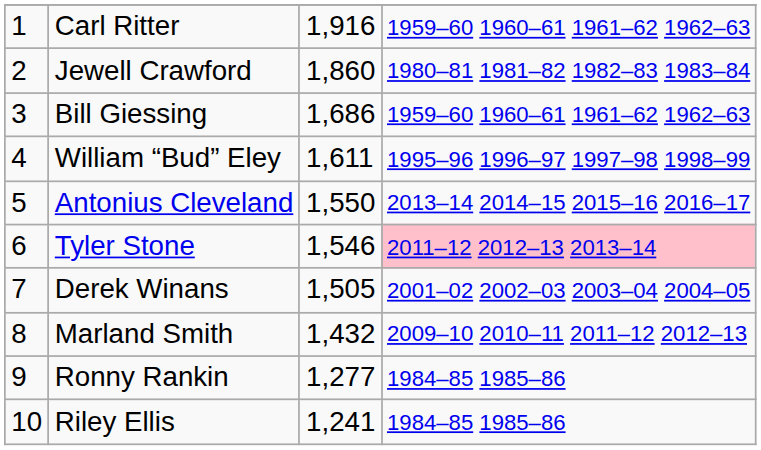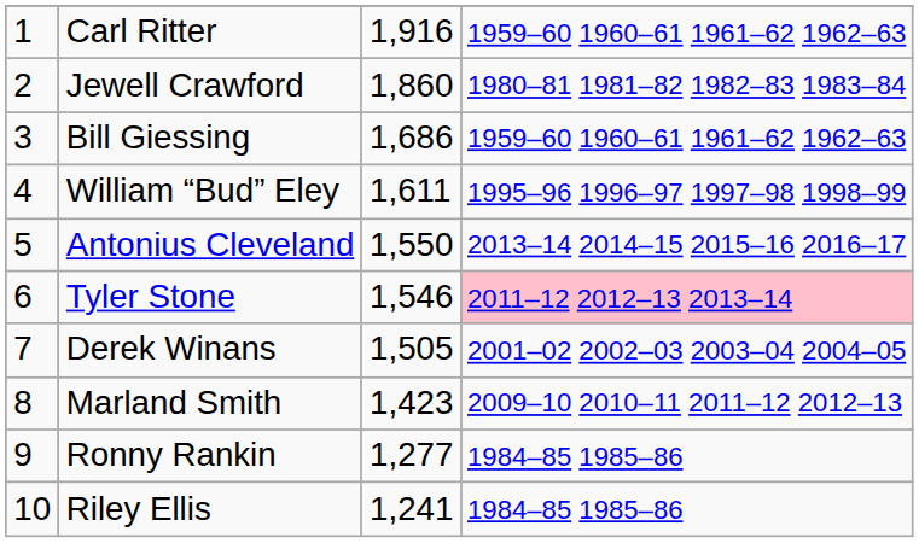 <table class="wikitable"92>
 <tr>
 </tr>
 <tr>
 <td>1</td>
 <td>Carl Ritter</td>
 <td>1,916</td>
 <td style="font-size:80%;"><a href='#'>1959–60</a> <a href='#'>1960–61</a> <a href='#'>1961–62</a> <a href='#'>1962–63</a></td>
 </tr>
 <tr>
 <td>2</td>
 <td>Jewell Crawford</td>
 <td>1,860</td>
 <td style="font-size:80%;"><a href='#'>1980–81</a> <a href='#'>1981–82</a> <a href='#'>1982–83</a> <a href='#'>1983–84</a></td>
 </tr>
 <tr>
 <td>3</td>
 <td>Bill Giessing</td>
 <td>1,686</td>
 <td style="font-size:80%;"><a href='#'>1959–60</a> <a href='#'>1960–61</a> <a href='#'>1961–62</a> <a href='#'>1962–63</a></td>
 </tr>
 <tr>
 <td>4</td>
 <td>William “Bud” Eley</td>
 <td>1,611</td>
 <td style="font-size:80%;"><a href='#'>1995–96</a> <a href='#'>1996–97</a> <a href='#'>1997–98</a> <a href='#'>1998–99</a></td>
 </tr>
 <tr>
 <td>5</td>
 <td><a href='#'>Antonius Cleveland</a></td>
 <td>1,550</td>
 <td style="font-size:80%;"><a href='#'>2013–14</a> <a href='#'>2014–15</a> <a href='#'>2015–16</a> <a href='#'>2016–17</a></td>
 </tr>
 <tr>
 <td>6</td>
 <td><a href='#'>Tyler Stone</a></td>
 <td>1,546</td>
 <td style="background: pink; font-size:80%;"><a href='#'>2011–12</a> <a href='#'>2012–13</a> <a href='#'>2013–14</a></td>
 </tr>
 <tr>
 <td>7</td>
 <td>Derek Winans</td>
 <td>1,505</td>
 <td style="font-size:80%;"><a href='#'>2001–02</a> <a href='#'>2002–03</a> <a href='#'>2003–04</a> <a href='#'>2004–05</a></td>
 </tr>
 <tr>
 <td>8</td>
 <td>Marland Smith</td>
-<td>1,432</td>
+<td>1,423</td>
 <td style="font-size:80%;"><a href='#'>2009–10</a> <a href='#'>2010–11</a> <a href='#'>2011–12</a> <a href='#'>2012–13</a></td>
 </tr>
 <tr>
 <td>9</td>
 <td>Ronny Rankin</td>
 <td>1,277</td>
 <td style="font-size:80%;"><a href='#'>1984–85</a> <a href='#'>1985–86</a></td>
 </tr>
 <tr>
 <td>10</td>
 <td>Riley Ellis</td>
 <td>1,241</td>
 <td style="font-size:80%;"><a href='#'>1984–85</a> <a href='#'>1985–86</a></td>
 </tr>
 </table>
